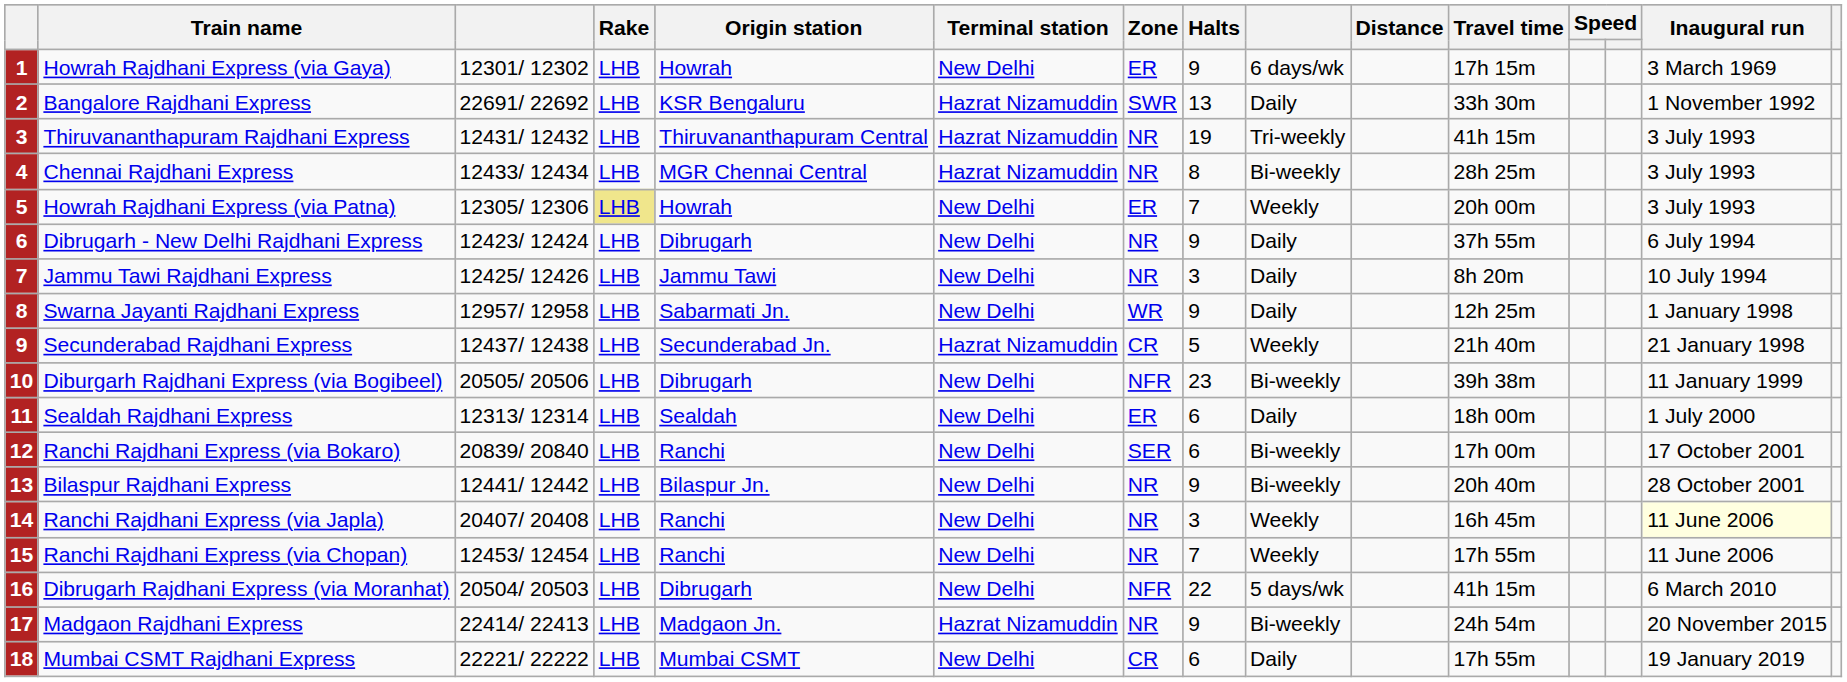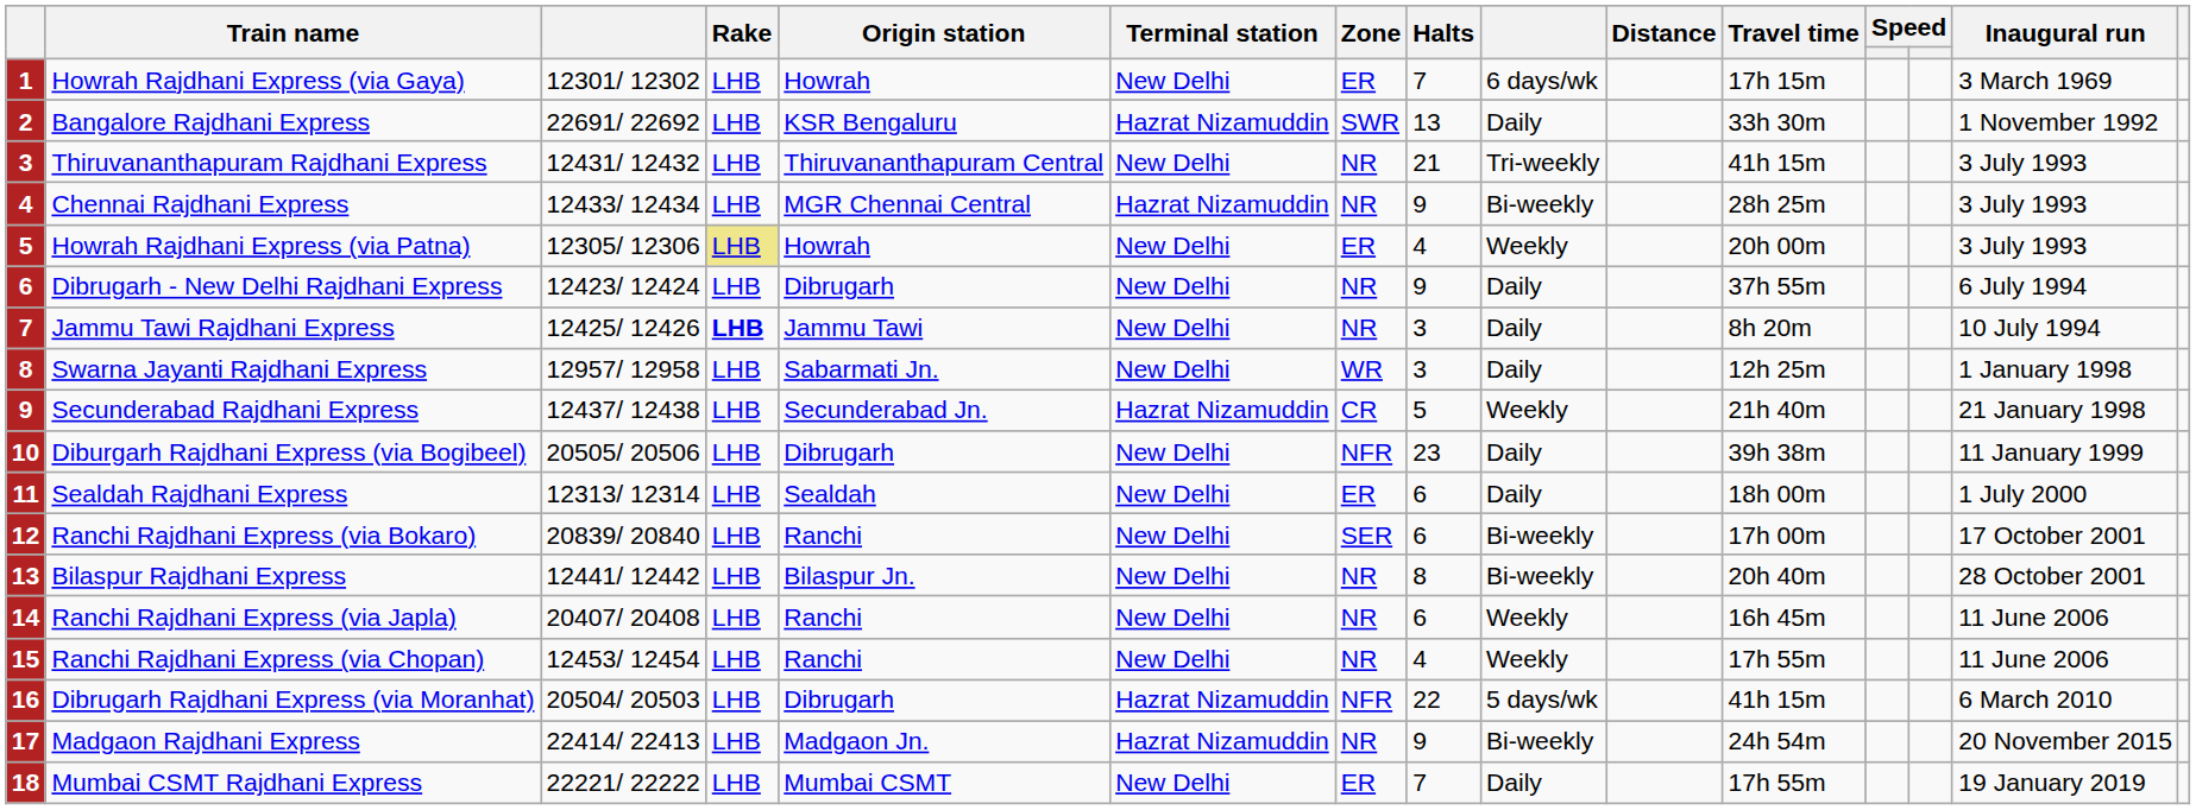 <table class="wikitable sortable" style="font-size: 80%">
 <tr>
 <th rowspan="2"></th>
 <th rowspan="2">Train name</th>
 <th rowspan="2"></th>
 <th rowspan="2">Rake</th>
 <th rowspan="2">Origin station</th>
 <th rowspan="2">Terminal station</th>
 <th rowspan="2">Zone</th>
 <th rowspan="2">Halts</th>
 <th rowspan="2"></th>
 <th rowspan="2" data-sort-type="number">Distance</th>
 <th rowspan="2">Travel time</th>
 <th colspan="2">Speed</th>
 <th rowspan="2">Inaugural run</th>
 <th rowspan="2"></th>
 </tr>
 <tr>
 <th></th>
 <th></th>
 </tr>
 <tr>
 <th style="color: #FFFFFF; background-color: #B22222";>1</th>
 <td><a href='#'>Howrah Rajdhani Express (via Gaya)</a></td>
 <td>12301/ 12302</td>
 <td><a href='#'>LHB</a></td>
 <td><a href='#'>Howrah</a></td>
 <td><a href='#'>New Delhi</a></td>
 <td><a href='#'>ER</a></td>
-<td>9</td>
+<td>7</td>
 <td>6 days/wk</td>
 <td></td>
 <td>17h 15m</td>
 <td></td>
 <td></td>
 <td>3 March 1969</td>
 <td></td>
 </tr>
 <tr>
 <th style="color: #FFFFFF; background-color: #B22222;">2</th>
 <td><a href='#'>Bangalore Rajdhani Express</a></td>
 <td>22691/ 22692</td>
 <td><a href='#'>LHB</a></td>
 <td><a href='#'>KSR Bengaluru</a></td>
 <td><a href='#'>Hazrat Nizamuddin</a></td>
 <td><a href='#'>SWR</a></td>
 <td>13</td>
 <td>Daily</td>
 <td></td>
 <td>33h 30m</td>
 <td></td>
 <td></td>
 <td>1 November 1992</td>
 <td></td>
 </tr>
 <tr>
 <th style="color: #FFFFFF; background-color: #B22222;">3</th>
 <td><a href='#'>Thiruvananthapuram Rajdhani Express</a></td>
 <td>12431/ 12432</td>
 <td><a href='#'>LHB</a></td>
 <td><a href='#'>Thiruvananthapuram Central</a></td>
-<td><a href='#'>Hazrat Nizamuddin</a></td>
+<td><a href='#'>New Delhi</a></td>
 <td><a href='#'>NR</a></td>
-<td>19</td>
+<td>21</td>
 <td>Tri-weekly</td>
 <td></td>
 <td>41h 15m</td>
 <td></td>
 <td></td>
 <td>3 July 1993</td>
 <td></td>
 </tr>
 <tr>
 <th style="color: #FFFFFF; background-color: #B22222;">4</th>
 <td><a href='#'>Chennai Rajdhani Express</a></td>
 <td>12433/ 12434</td>
 <td><a href='#'>LHB</a></td>
 <td><a href='#'>MGR Chennai Central</a></td>
 <td><a href='#'>Hazrat Nizamuddin</a></td>
 <td><a href='#'>NR</a></td>
-<td>8</td>
+<td>9</td>
 <td>Bi-weekly</td>
 <td></td>
 <td>28h 25m</td>
 <td></td>
 <td></td>
 <td>3 July 1993</td>
 <td></td>
 </tr>
 <tr>
 <th style="color: #FFFFFF; background-color: #B22222;">5</th>
 <td><a href='#'>Howrah Rajdhani Express (via Patna)</a></td>
 <td>12305/ 12306</td>
 <td style="background: khaki;"><a href='#'>LHB</a></td>
 <td><a href='#'>Howrah</a></td>
 <td><a href='#'>New Delhi</a></td>
 <td><a href='#'>ER</a></td>
-<td>7</td>
+<td>4</td>
 <td>Weekly</td>
 <td></td>
 <td>20h 00m</td>
 <td></td>
 <td></td>
 <td>3 July 1993</td>
 <td></td>
 </tr>
 <tr>
 <th style="color: #FFFFFF; background-color: #B22222;">6</th>
 <td><a href='#'>Dibrugarh - New Delhi Rajdhani Express</a></td>
 <td>12423/ 12424</td>
 <td><a href='#'>LHB</a></td>
 <td><a href='#'>Dibrugarh</a></td>
 <td><a href='#'>New Delhi</a></td>
 <td><a href='#'>NR</a></td>
 <td>9</td>
 <td>Daily</td>
 <td></td>
 <td>37h 55m</td>
 <td></td>
 <td></td>
 <td>6 July 1994</td>
 <td></td>
 </tr>
 <tr>
 <th style="color: #FFFFFF; background-color: #B22222;">7</th>
 <td><a href='#'>Jammu Tawi Rajdhani Express</a></td>
 <td>12425/ 12426</td>
-<td><a href='#'>LHB</a></td>
+<td><strong><a href='#'>LHB</a></strong></td>
 <td><a href='#'>Jammu Tawi</a></td>
 <td><a href='#'>New Delhi</a></td>
 <td><a href='#'>NR</a></td>
 <td>3</td>
 <td>Daily</td>
 <td></td>
 <td>8h 20m</td>
 <td></td>
 <td></td>
 <td>10 July 1994</td>
 <td></td>
 </tr>
 <tr>
 <th style="color: #FFFFFF; background-color: #B22222;">8</th>
 <td><a href='#'>Swarna Jayanti Rajdhani Express</a></td>
 <td>12957/ 12958</td>
 <td><a href='#'>LHB</a></td>
 <td><a href='#'>Sabarmati Jn.</a></td>
 <td><a href='#'>New Delhi</a></td>
 <td><a href='#'>WR</a></td>
-<td>9</td>
+<td>3</td>
 <td>Daily</td>
 <td></td>
 <td>12h 25m</td>
 <td></td>
 <td></td>
 <td>1 January 1998</td>
 <td></td>
 </tr>
 <tr>
 <th style="color: #FFFFFF; background-color: #B22222;">9</th>
 <td><a href='#'>Secunderabad Rajdhani Express</a></td>
 <td>12437/ 12438</td>
 <td><a href='#'>LHB</a></td>
 <td><a href='#'>Secunderabad Jn.</a></td>
 <td><a href='#'>Hazrat Nizamuddin</a></td>
 <td><a href='#'>CR</a></td>
 <td>5</td>
 <td>Weekly</td>
 <td></td>
 <td>21h 40m</td>
 <td></td>
 <td></td>
 <td>21 January 1998</td>
 <td></td>
 </tr>
 <tr>
 <th style="color: #FFFFFF; background-color: #B22222;">10</th>
 <td><a href='#'>Diburgarh Rajdhani Express (via Bogibeel)</a></td>
 <td>20505/ 20506</td>
 <td><a href='#'>LHB</a></td>
 <td><a href='#'>Dibrugarh</a></td>
 <td><a href='#'>New Delhi</a></td>
 <td><a href='#'>NFR</a></td>
 <td>23</td>
-<td>Bi-weekly</td>
+<td>Daily</td>
 <td></td>
 <td>39h 38m</td>
 <td></td>
 <td></td>
 <td>11 January 1999</td>
 <td></td>
 </tr>
 <tr>
 <th style="color: #FFFFFF; background-color: #B22222;">11</th>
 <td><a href='#'>Sealdah Rajdhani Express</a></td>
 <td>12313/ 12314</td>
 <td><a href='#'>LHB</a></td>
 <td><a href='#'>Sealdah</a></td>
 <td><a href='#'>New Delhi</a></td>
 <td><a href='#'>ER</a></td>
 <td>6</td>
 <td>Daily</td>
 <td></td>
 <td>18h 00m</td>
 <td></td>
 <td></td>
 <td>1 July 2000</td>
 <td></td>
 </tr>
 <tr>
 <th style="color: #FFFFFF; background-color: #B22222;">12</th>
 <td><a href='#'>Ranchi Rajdhani Express (via Bokaro)</a></td>
 <td>20839/ 20840</td>
 <td><a href='#'>LHB</a></td>
 <td><a href='#'>Ranchi</a></td>
 <td><a href='#'>New Delhi</a></td>
 <td><a href='#'>SER</a></td>
 <td>6</td>
 <td>Bi-weekly</td>
 <td></td>
 <td>17h 00m</td>
 <td></td>
 <td></td>
 <td>17 October 2001</td>
 <td></td>
 </tr>
 <tr>
 <th style="color: #FFFFFF; background-color: #B22222;">13</th>
 <td><a href='#'>Bilaspur Rajdhani Express</a></td>
 <td>12441/ 12442</td>
 <td><a href='#'>LHB</a></td>
 <td><a href='#'>Bilaspur Jn.</a></td>
 <td><a href='#'>New Delhi</a></td>
 <td><a href='#'>NR</a></td>
-<td>9</td>
+<td>8</td>
 <td>Bi-weekly</td>
 <td></td>
 <td>20h 40m</td>
 <td></td>
 <td></td>
 <td>28 October 2001</td>
 <td></td>
 </tr>
 <tr>
 <th style="color: #FFFFFF; background-color: #B22222;">14</th>
 <td><a href='#'>Ranchi Rajdhani Express (via Japla)</a></td>
 <td>20407/ 20408</td>
 <td><a href='#'>LHB</a></td>
 <td><a href='#'>Ranchi</a></td>
 <td><a href='#'>New Delhi</a></td>
 <td><a href='#'>NR</a></td>
-<td>3</td>
+<td>6</td>
 <td>Weekly</td>
 <td></td>
 <td>16h 45m</td>
 <td></td>
 <td></td>
-<td style="background: lightyellow;">11 June 2006</td>
+<td>11 June 2006</td>
 <td></td>
 </tr>
 <tr>
 <th style="color: #FFFFFF; background-color: #B22222;">15</th>
 <td><a href='#'>Ranchi Rajdhani Express (via Chopan)</a></td>
 <td>12453/ 12454</td>
 <td><a href='#'>LHB</a></td>
 <td><a href='#'>Ranchi</a></td>
 <td><a href='#'>New Delhi</a></td>
 <td><a href='#'>NR</a></td>
-<td>7</td>
+<td>4</td>
 <td>Weekly</td>
 <td></td>
 <td>17h 55m</td>
 <td></td>
 <td></td>
 <td>11 June 2006</td>
 <td></td>
 </tr>
 <tr>
 <th style="color: #FFFFFF; background-color: #B22222;">16</th>
 <td><a href='#'>Dibrugarh Rajdhani Express (via Moranhat)</a></td>
 <td>20504/ 20503</td>
 <td><a href='#'>LHB</a></td>
 <td><a href='#'>Dibrugarh</a></td>
-<td><a href='#'>New Delhi</a></td>
+<td><a href='#'>Hazrat Nizamuddin</a></td>
 <td><a href='#'>NFR</a></td>
 <td>22</td>
 <td>5 days/wk</td>
 <td></td>
 <td>41h 15m</td>
 <td></td>
 <td></td>
 <td>6 March 2010</td>
 <td></td>
 </tr>
 <tr>
 <th style="color: #FFFFFF; background-color: #B22222;">17</th>
 <td><a href='#'>Madgaon Rajdhani Express</a></td>
 <td>22414/ 22413</td>
 <td><a href='#'>LHB</a></td>
 <td><a href='#'>Madgaon Jn.</a></td>
 <td><a href='#'>Hazrat Nizamuddin</a></td>
 <td><a href='#'>NR</a></td>
 <td>9</td>
 <td>Bi-weekly</td>
 <td></td>
 <td>24h 54m</td>
 <td></td>
 <td></td>
 <td>20 November 2015</td>
 <td></td>
 </tr>
 <tr>
 <th style="color: #FFFFFF; background-color: #B22222;">18</th>
 <td><a href='#'>Mumbai CSMT Rajdhani Express</a></td>
 <td>22221/ 22222</td>
 <td><a href='#'>LHB</a></td>
 <td><a href='#'>Mumbai CSMT</a></td>
 <td><a href='#'>New Delhi</a></td>
-<td><a href='#'>CR</a></td>
-<td>6</td>
+<td><a href='#'>ER</a></td>
+<td>7</td>
 <td>Daily</td>
 <td></td>
 <td>17h 55m</td>
 <td></td>
 <td></td>
 <td>19 January 2019</td>
 <td></td>
 </tr>
 </table>
